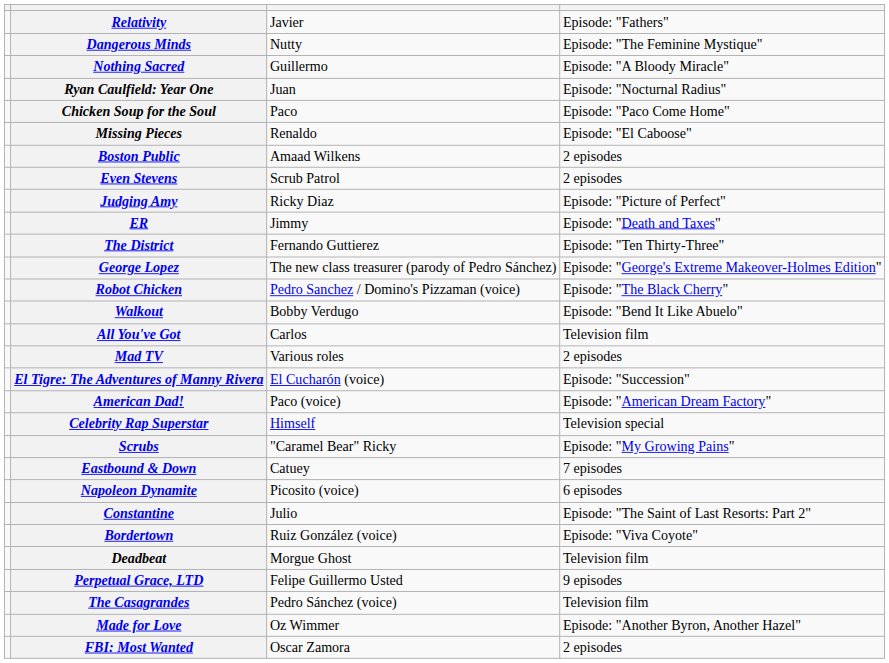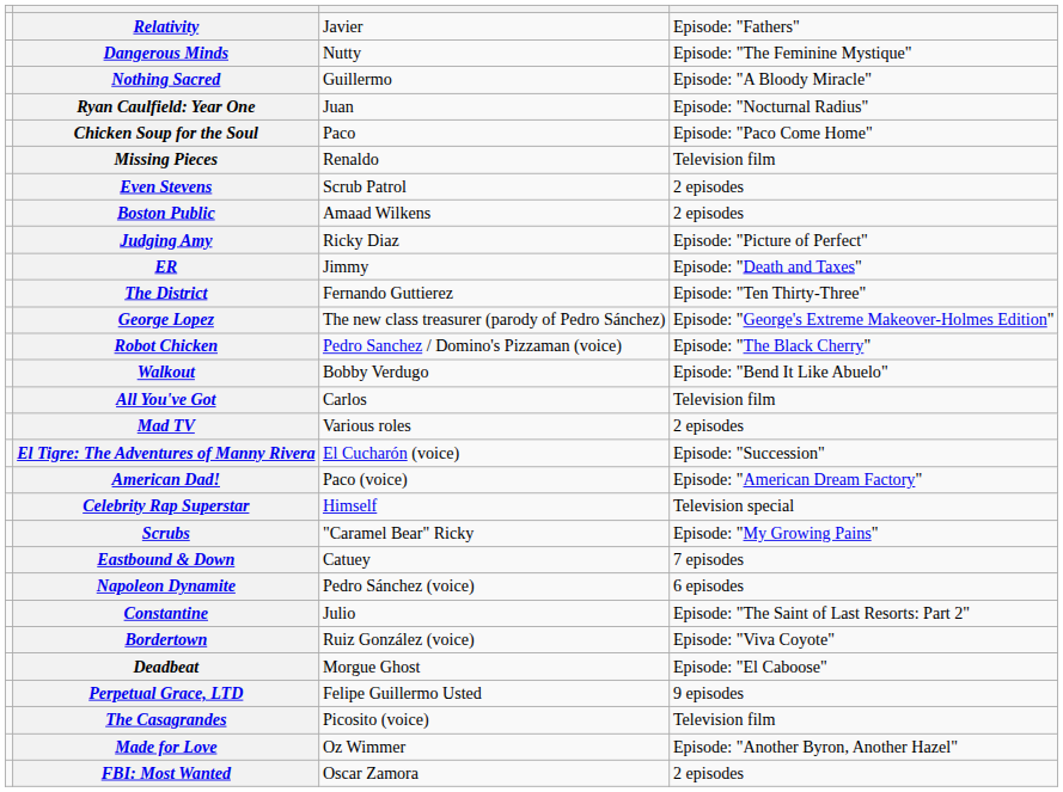 <table class="wikitable plainrowheaders sortable" style="margin-right: 20;">
 <tr>
 <th scope="col"></th>
 <th scope="col"></th>
 <th scope="col"></th>
 <th scope="col" class="unsortable"></th>
 </tr>
 <tr>
 <td></td>
 <th scope="rowgroup"><em><a href='#'>Relativity</a></em></th>
 <td>Javier</td>
 <td>Episode: "Fathers"</td>
 </tr>
 <tr>
 <td></td>
 <th scope="rowgroup"><em><a href='#'>Dangerous Minds</a></em></th>
 <td>Nutty</td>
 <td>Episode: "The Feminine Mystique"</td>
 </tr>
 <tr>
 <td></td>
 <th scope="rowgroup"><em><a href='#'>Nothing Sacred</a></em></th>
 <td>Guillermo</td>
 <td>Episode: "A Bloody Miracle"</td>
 </tr>
 <tr>
 <td></td>
 <th scope="rowgroup"><em>Ryan Caulfield: Year One</em></th>
 <td>Juan</td>
 <td>Episode: "Nocturnal Radius"</td>
 </tr>
 <tr>
 <td></td>
 <th scope="rowgroup"><em>Chicken Soup for the Soul</em></th>
 <td>Paco</td>
 <td>Episode: "Paco Come Home"</td>
 </tr>
 <tr>
 <td></td>
 <th scope="rowgroup"><em>Missing Pieces</em></th>
 <td>Renaldo</td>
-<td>Episode: "El Caboose"</td>
+<td>Television film</td>
+</tr>
+<tr>
+<td></td>
+<th scope="rowgroup"><em><a href='#'>Even Stevens</a></em></th>
+<td>Scrub Patrol</td>
+<td>2 episodes</td>
 </tr>
 <tr>
 <td></td>
 <th scope="rowgroup"><em><a href='#'>Boston Public</a></em></th>
 <td>Amaad Wilkens</td>
-<td>2 episodes</td>
-</tr>
-<tr>
-<td></td>
-<th scope="rowgroup"><em><a href='#'>Even Stevens</a></em></th>
-<td>Scrub Patrol</td>
 <td>2 episodes</td>
 </tr>
 <tr>
 <td></td>
 <th scope="rowgroup"><em><a href='#'>Judging Amy</a></em></th>
 <td>Ricky Diaz</td>
 <td>Episode: "Picture of Perfect"</td>
 </tr>
 <tr>
 <td></td>
 <th scope="rowgroup"><em><a href='#'>ER</a></em></th>
 <td>Jimmy</td>
 <td>Episode: "<a href='#'>Death and Taxes</a>"</td>
 </tr>
 <tr>
 <td></td>
 <th scope="rowgroup" data-sort-value="District, The"><em><a href='#'>The District</a></em></th>
 <td>Fernando Guttierez</td>
 <td>Episode: "Ten Thirty-Three"</td>
 </tr>
 <tr>
 <td></td>
 <th scope="rowgroup"><em><a href='#'>George Lopez</a></em></th>
 <td>The new class treasurer (parody of Pedro Sánchez)</td>
 <td>Episode: "<a href='#'>George's Extreme Makeover-Holmes Edition</a>"</td>
 </tr>
 <tr>
 <td></td>
 <th scope="rowgroup"><em><a href='#'>Robot Chicken</a></em></th>
 <td><a href='#'>Pedro Sanchez</a> / Domino's Pizzaman (voice)</td>
 <td>Episode: "<a href='#'>The Black Cherry</a>"</td>
 </tr>
 <tr>
 <td></td>
 <th scope="rowgroup"><em><a href='#'>Walkout</a></em></th>
 <td>Bobby Verdugo</td>
 <td>Episode: "Bend It Like Abuelo"</td>
 </tr>
 <tr>
 <td></td>
 <th scope="rowgroup"><em><a href='#'>All You've Got</a></em></th>
 <td>Carlos</td>
 <td>Television film</td>
 </tr>
 <tr>
 <td></td>
 <th scope="rowgroup"><em><a href='#'>Mad TV</a></em></th>
 <td>Various roles</td>
 <td>2 episodes</td>
 </tr>
 <tr>
 <td></td>
 <th scope="rowgroup"><em><a href='#'>El Tigre: The Adventures of Manny Rivera</a></em></th>
 <td><a href='#'>El Cucharón</a> (voice)</td>
 <td>Episode: "Succession"</td>
 </tr>
 <tr>
 <td></td>
 <th scope="rowgroup"><em><a href='#'>American Dad!</a></em></th>
 <td>Paco (voice)</td>
 <td>Episode: "<a href='#'>American Dream Factory</a>"</td>
 </tr>
 <tr>
 <td></td>
 <th scope="rowgroup"><em><a href='#'>Celebrity Rap Superstar</a></em></th>
 <td><a href='#'>Himself</a></td>
 <td>Television special</td>
 </tr>
 <tr>
 <td></td>
 <th scope="rowgroup"><em><a href='#'>Scrubs</a></em></th>
 <td>"Caramel Bear" Ricky</td>
 <td>Episode: "<a href='#'>My Growing Pains</a>"</td>
 </tr>
 <tr>
 <td></td>
 <th scope="rowgroup"><em><a href='#'>Eastbound & Down</a></em></th>
 <td>Catuey</td>
 <td>7 episodes</td>
 </tr>
 <tr>
 <td></td>
 <th scope="rowgroup"><em><a href='#'>Napoleon Dynamite</a></em></th>
-<td>Picosito (voice)</td>
+<td>Pedro Sánchez (voice)</td>
 <td>6 episodes</td>
 </tr>
 <tr>
 <td></td>
 <th scope="rowgroup"><em><a href='#'>Constantine</a></em></th>
 <td>Julio</td>
 <td>Episode: "The Saint of Last Resorts: Part 2"</td>
 </tr>
 <tr>
 <td></td>
 <th scope="rowgroup"><em><a href='#'>Bordertown</a></em></th>
 <td>Ruiz González (voice)</td>
 <td>Episode: "Viva Coyote"</td>
 </tr>
 <tr>
 <td></td>
 <th scope="rowgroup"><em>Deadbeat</em></th>
 <td>Morgue Ghost</td>
-<td>Television film</td>
+<td>Episode: "El Caboose"</td>
 </tr>
 <tr>
 <td></td>
 <th scope="rowgroup"><em><a href='#'>Perpetual Grace, LTD</a></em></th>
 <td>Felipe Guillermo Usted</td>
 <td>9 episodes</td>
 </tr>
 <tr>
 <td></td>
 <th scope="rowgroup" data-sort-value="Casagrandes, The"><em><a href='#'>The Casagrandes</a></em></th>
-<td>Pedro Sánchez (voice)</td>
+<td>Picosito (voice)</td>
 <td>Television film</td>
 </tr>
 <tr>
 <td></td>
 <th scope="rowgroup"><em><a href='#'>Made for Love</a></em></th>
 <td>Oz Wimmer</td>
 <td>Episode: "Another Byron, Another Hazel"</td>
 </tr>
 <tr>
 <td></td>
 <th scope="rowgroup"><em><a href='#'>FBI: Most Wanted</a></em></th>
 <td>Oscar Zamora</td>
 <td>2 episodes</td>
 </tr>
 </table>
